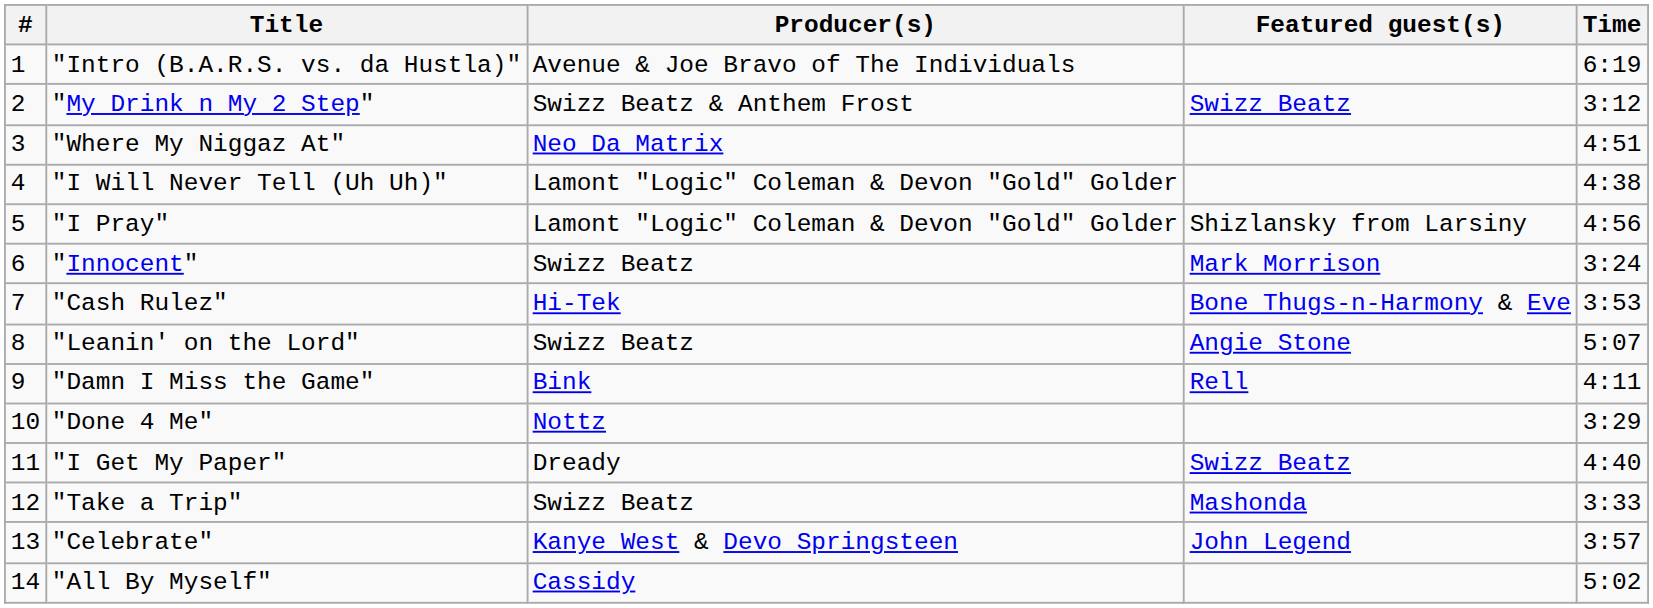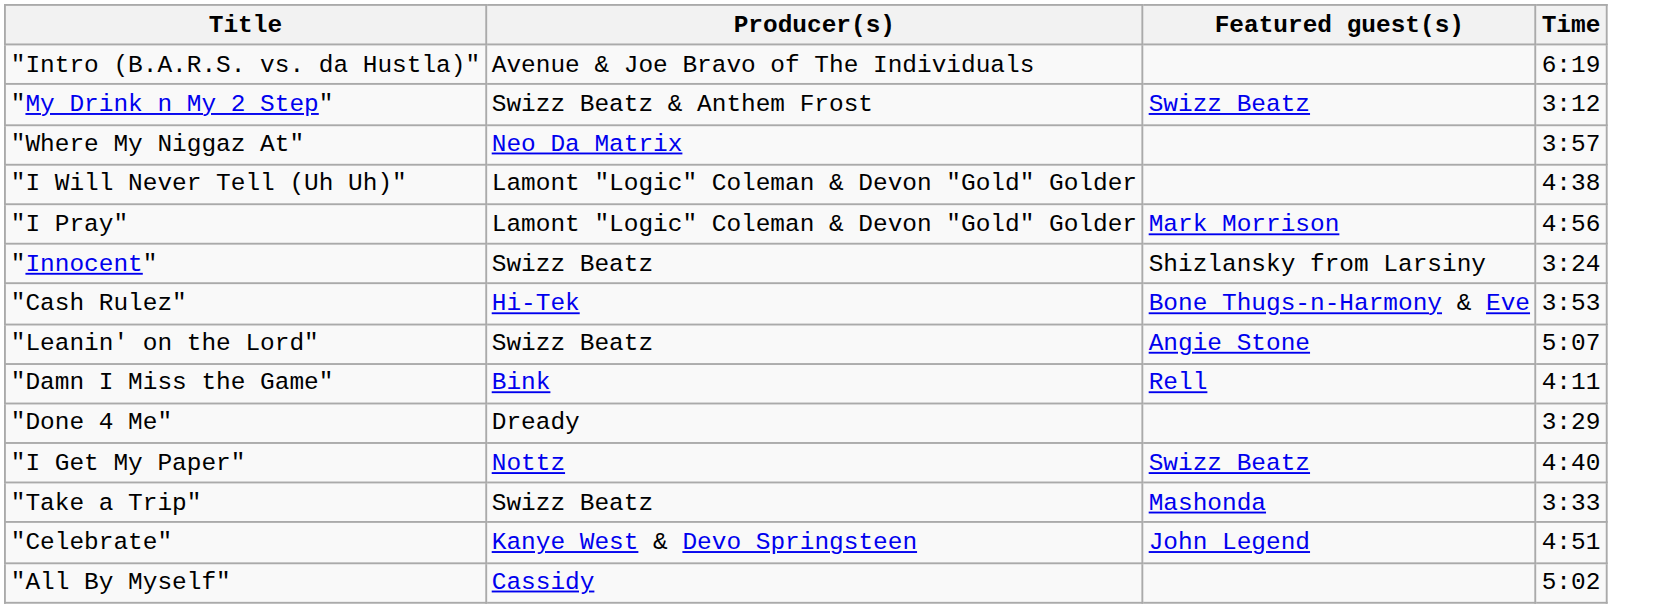 <table class="wikitable">
 <tr>
-<th>#</th>
 <th>Title</th>
 <th>Producer(s)</th>
 <th>Featured guest(s)</th>
 <th>Time</th>
 </tr>
 <tr>
-<td>1</td>
 <td>"Intro (B.A.R.S. vs. da Hustla)"</td>
 <td>Avenue & Joe Bravo of The Individuals</td>
 <td></td>
 <td>6:19</td>
 </tr>
 <tr>
-<td>2</td>
 <td>"<a href='#'>My Drink n My 2 Step</a>"</td>
 <td>Swizz Beatz & Anthem Frost</td>
 <td><a href='#'>Swizz Beatz</a></td>
 <td>3:12</td>
 </tr>
 <tr>
-<td>3</td>
 <td>"Where My Niggaz At"</td>
 <td><a href='#'>Neo Da Matrix</a></td>
 <td></td>
-<td>4:51</td>
+<td>3:57</td>
 </tr>
 <tr>
-<td>4</td>
 <td>"I Will Never Tell (Uh Uh)"</td>
 <td>Lamont "Logic" Coleman & Devon "Gold" Golder</td>
 <td></td>
 <td>4:38</td>
 </tr>
 <tr>
-<td>5</td>
 <td>"I Pray"</td>
 <td>Lamont "Logic" Coleman & Devon "Gold" Golder</td>
-<td>Shizlansky from Larsiny</td>
+<td><a href='#'>Mark Morrison</a></td>
 <td>4:56</td>
 </tr>
 <tr>
-<td>6</td>
 <td>"<a href='#'>Innocent</a>"</td>
 <td>Swizz Beatz</td>
-<td><a href='#'>Mark Morrison</a></td>
+<td>Shizlansky from Larsiny</td>
 <td>3:24</td>
 </tr>
 <tr>
-<td>7</td>
 <td>"Cash Rulez"</td>
 <td><a href='#'>Hi-Tek</a></td>
 <td><a href='#'>Bone Thugs-n-Harmony</a> & <a href='#'>Eve</a></td>
 <td>3:53</td>
 </tr>
 <tr>
-<td>8</td>
 <td>"Leanin' on the Lord"</td>
 <td>Swizz Beatz</td>
 <td><a href='#'>Angie Stone</a></td>
 <td>5:07</td>
 </tr>
 <tr>
-<td>9</td>
 <td>"Damn I Miss the Game"</td>
 <td><a href='#'>Bink</a></td>
 <td><a href='#'>Rell</a></td>
 <td>4:11</td>
 </tr>
 <tr>
-<td>10</td>
 <td>"Done 4 Me"</td>
-<td><a href='#'>Nottz</a></td>
+<td>Dready</td>
 <td></td>
 <td>3:29</td>
 </tr>
 <tr>
-<td>11</td>
 <td>"I Get My Paper"</td>
-<td>Dready</td>
+<td><a href='#'>Nottz</a></td>
 <td><a href='#'>Swizz Beatz</a></td>
 <td>4:40</td>
 </tr>
 <tr>
-<td>12</td>
 <td>"Take a Trip"</td>
 <td>Swizz Beatz</td>
 <td><a href='#'>Mashonda</a></td>
 <td>3:33</td>
 </tr>
 <tr>
-<td>13</td>
 <td>"Celebrate"</td>
 <td><a href='#'>Kanye West</a> & <a href='#'>Devo Springsteen</a></td>
 <td><a href='#'>John Legend</a></td>
-<td>3:57</td>
+<td>4:51</td>
 </tr>
 <tr>
-<td>14</td>
 <td>"All By Myself"</td>
 <td><a href='#'>Cassidy</a></td>
 <td></td>
 <td>5:02</td>
 </tr>
 </table>
